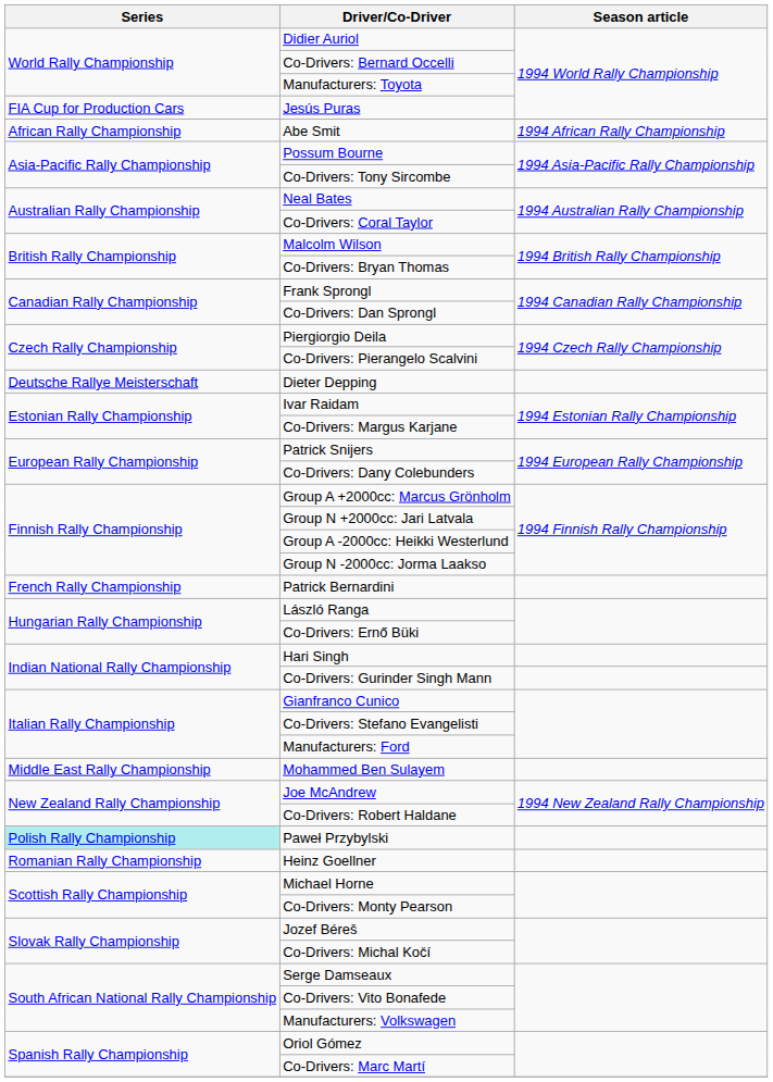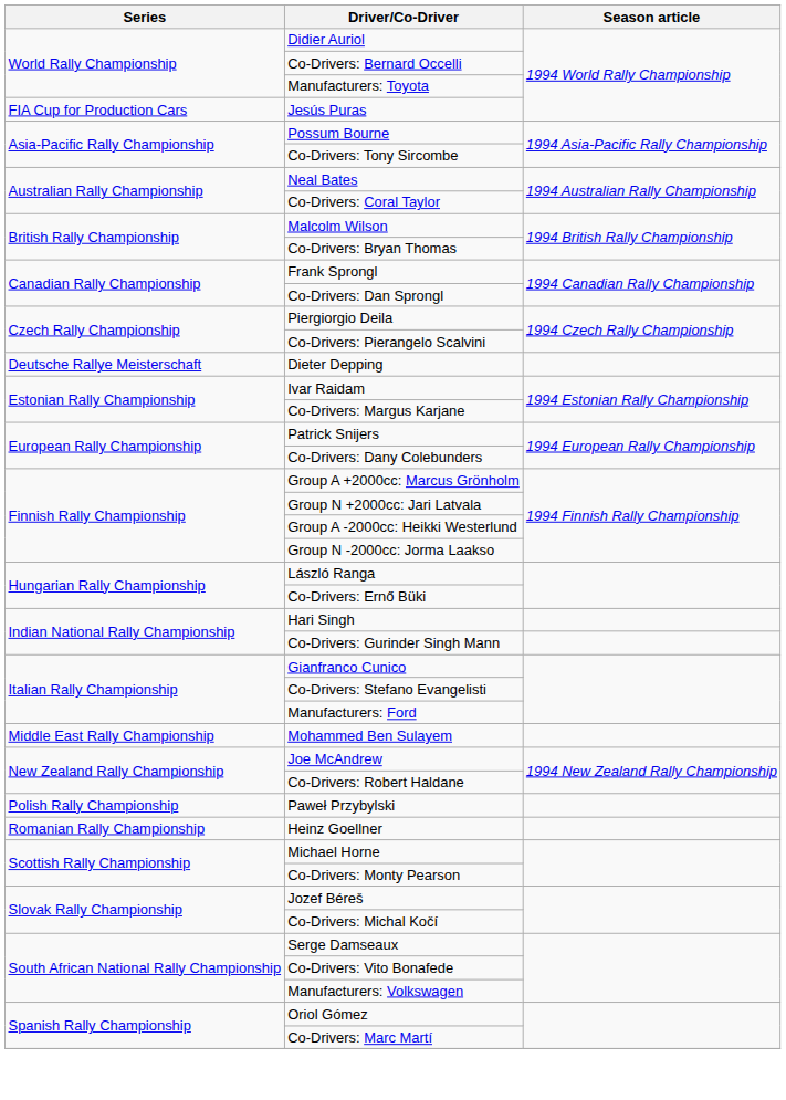 <table class="wikitable" style="font-size: 87%;">
 <tr>
 <th>Series</th>
 <th>Driver/Co-Driver</th>
 <th>Season article</th>
 </tr>
 <tr>
 <td rowspan=3><a href='#'>World Rally Championship</a></td>
 <td> <a href='#'>Didier Auriol</a></td>
 <td rowspan=4><em><a href='#'>1994 World Rally Championship</a></em></td>
 </tr>
 <tr>
 <td>Co-Drivers:  <a href='#'>Bernard Occelli</a></td>
 </tr>
 <tr>
 <td>Manufacturers:  <a href='#'>Toyota</a></td>
 </tr>
 <tr>
 <td><a href='#'>FIA Cup for Production Cars</a></td>
 <td> <a href='#'>Jesús Puras</a></td>
-</tr>
-<tr>
-<td><a href='#'>African Rally Championship</a></td>
-<td> Abe Smit</td>
-<td><em><a href='#'>1994 African Rally Championship</a></em></td>
 </tr>
 <tr>
 <td rowspan=2><a href='#'>Asia-Pacific Rally Championship</a></td>
 <td> <a href='#'>Possum Bourne</a></td>
 <td rowspan=2><em><a href='#'>1994 Asia-Pacific Rally Championship</a></em></td>
 </tr>
 <tr>
 <td>Co-Drivers:  Tony Sircombe</td>
 </tr>
 <tr>
 <td rowspan=2><a href='#'>Australian Rally Championship</a></td>
 <td> <a href='#'>Neal Bates</a></td>
 <td rowspan=2><em><a href='#'>1994 Australian Rally Championship</a></em></td>
 </tr>
 <tr>
 <td>Co-Drivers:  <a href='#'>Coral Taylor</a></td>
 </tr>
 <tr>
 <td rowspan=2><a href='#'>British Rally Championship</a></td>
 <td> <a href='#'>Malcolm Wilson</a></td>
 <td rowspan=2><em><a href='#'>1994 British Rally Championship</a></em></td>
 </tr>
 <tr>
 <td>Co-Drivers:  Bryan Thomas</td>
 </tr>
 <tr>
 <td rowspan=2><a href='#'>Canadian Rally Championship</a></td>
 <td> Frank Sprongl</td>
 <td rowspan=2><em><a href='#'>1994 Canadian Rally Championship</a></em></td>
 </tr>
 <tr>
 <td>Co-Drivers:  Dan Sprongl</td>
 </tr>
 <tr>
 <td rowspan=2><a href='#'>Czech Rally Championship</a></td>
 <td> Piergiorgio Deila</td>
 <td rowspan=2><em><a href='#'>1994 Czech Rally Championship</a></em></td>
 </tr>
 <tr>
 <td>Co-Drivers:  Pierangelo Scalvini</td>
 </tr>
 <tr>
 <td><a href='#'>Deutsche Rallye Meisterschaft</a></td>
 <td> Dieter Depping</td>
 <td></td>
 </tr>
 <tr>
 <td rowspan=2><a href='#'>Estonian Rally Championship</a></td>
 <td> Ivar Raidam</td>
 <td rowspan=2><em><a href='#'>1994 Estonian Rally Championship</a></em></td>
 </tr>
 <tr>
 <td>Co-Drivers:  Margus Karjane</td>
 </tr>
 <tr>
 <td rowspan=2><a href='#'>European Rally Championship</a></td>
 <td> Patrick Snijers</td>
 <td rowspan=2><em><a href='#'>1994 European Rally Championship</a></em></td>
 </tr>
 <tr>
 <td>Co-Drivers:  Dany Colebunders</td>
 </tr>
 <tr>
 <td rowspan=4><a href='#'>Finnish Rally Championship</a></td>
 <td>Group A +2000cc:  <a href='#'>Marcus Grönholm</a></td>
 <td rowspan=4><em><a href='#'>1994 Finnish Rally Championship</a></em></td>
 </tr>
 <tr>
 <td>Group N +2000cc:  Jari Latvala</td>
 </tr>
 <tr>
 <td>Group A -2000cc:  Heikki Westerlund</td>
 </tr>
 <tr>
 <td>Group N -2000cc:  Jorma Laakso</td>
 </tr>
 <tr>
-<td><a href='#'>French Rally Championship</a></td>
-<td> Patrick Bernardini</td>
-<td></td>
-</tr>
-<tr>
 <td rowspan=2><a href='#'>Hungarian Rally Championship</a></td>
 <td> László Ranga</td>
 <td rowspan=2></td>
 </tr>
 <tr>
 <td>Co-Drivers:  Ernő Büki</td>
 </tr>
 <tr>
 <td rowspan=2><a href='#'>Indian National Rally Championship</a></td>
 <td> Hari Singh</td>
 <td></td>
 </tr>
 <tr>
 <td>Co-Drivers:  Gurinder Singh Mann</td>
 </tr>
 <tr>
 <td rowspan=3><a href='#'>Italian Rally Championship</a></td>
 <td> <a href='#'>Gianfranco Cunico</a></td>
 <td rowspan=3></td>
 </tr>
 <tr>
 <td>Co-Drivers:  Stefano Evangelisti</td>
 </tr>
 <tr>
 <td>Manufacturers:  <a href='#'>Ford</a></td>
 </tr>
 <tr>
 <td><a href='#'>Middle East Rally Championship</a></td>
 <td> <a href='#'>Mohammed Ben Sulayem</a></td>
 <td></td>
 </tr>
 <tr>
 <td rowspan=2><a href='#'>New Zealand Rally Championship</a></td>
 <td> <a href='#'>Joe McAndrew</a></td>
 <td rowspan=2><em><a href='#'>1994 New Zealand Rally Championship</a></em></td>
 </tr>
 <tr>
 <td>Co-Drivers:  Robert Haldane</td>
 </tr>
 <tr>
-<td style="background: paleturquoise;"><a href='#'>Polish Rally Championship</a></td>
+<td><a href='#'>Polish Rally Championship</a></td>
 <td> Paweł Przybylski</td>
 <td></td>
 </tr>
 <tr>
 <td><a href='#'>Romanian Rally Championship</a></td>
 <td> Heinz Goellner</td>
 <td></td>
 </tr>
 <tr>
 <td rowspan=2><a href='#'>Scottish Rally Championship</a></td>
 <td> Michael Horne</td>
 <td rowspan=2></td>
 </tr>
 <tr>
 <td>Co-Drivers:  Monty Pearson</td>
 </tr>
 <tr>
 <td rowspan=2><a href='#'>Slovak Rally Championship</a></td>
 <td> Jozef Béreš</td>
 <td rowspan=2></td>
 </tr>
 <tr>
 <td>Co-Drivers:  Michal Kočí</td>
 </tr>
 <tr>
 <td rowspan=3><a href='#'>South African National Rally Championship</a></td>
 <td> Serge Damseaux</td>
 <td rowspan=3></td>
 </tr>
 <tr>
 <td>Co-Drivers:  Vito Bonafede</td>
 </tr>
 <tr>
 <td>Manufacturers:  <a href='#'>Volkswagen</a></td>
 </tr>
 <tr>
 <td rowspan=2><a href='#'>Spanish Rally Championship</a></td>
 <td> Oriol Gómez</td>
 <td rowspan=2></td>
 </tr>
 <tr>
 <td>Co-Drivers:  <a href='#'>Marc Martí</a></td>
 </tr>
 <tr>
 </tr>
 </table>
